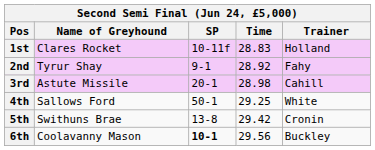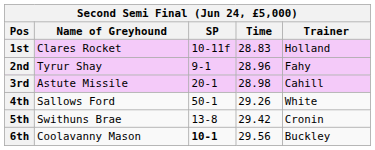 <table class="wikitable">
 <tr>
 <th colspan="6">Second Semi Final (Jun 24, £5,000)</th>
 </tr>
 <tr>
 <th width=30>Pos</th>
 <th width=180>Name of Greyhound</th>
 <th width=50>SP</th>
 <th width=50>Time</th>
 <th width=100>Trainer</th>
 </tr>
 <tr style="background: #f4caf9;">
 <th>1st</th>
 <td>Clares Rocket</td>
 <td>10-11f</td>
 <td>28.83</td>
 <td>Holland</td>
 </tr>
 <tr style="background: #f4caf9;">
 <th>2nd</th>
 <td>Tyrur Shay</td>
 <td>9-1</td>
-<td>28.92</td>
+<td>28.96</td>
 <td>Fahy</td>
 </tr>
 <tr style="background: #f4caf9;">
 <th>3rd</th>
 <td>Astute Missile</td>
 <td>20-1</td>
 <td>28.98</td>
 <td>Cahill</td>
 </tr>
 <tr>
 <th>4th</th>
 <td>Sallows Ford</td>
 <td>50-1</td>
-<td>29.25</td>
+<td>29.26</td>
 <td>White</td>
 </tr>
 <tr>
 <th>5th</th>
 <td>Swithuns Brae</td>
 <td>13-8</td>
 <td>29.42</td>
 <td>Cronin</td>
 </tr>
 <tr>
 <th>6th</th>
 <td>Coolavanny Mason</td>
 <td><strong>10-1</strong></td>
 <td>29.56</td>
 <td>Buckley</td>
 </tr>
 </table>
